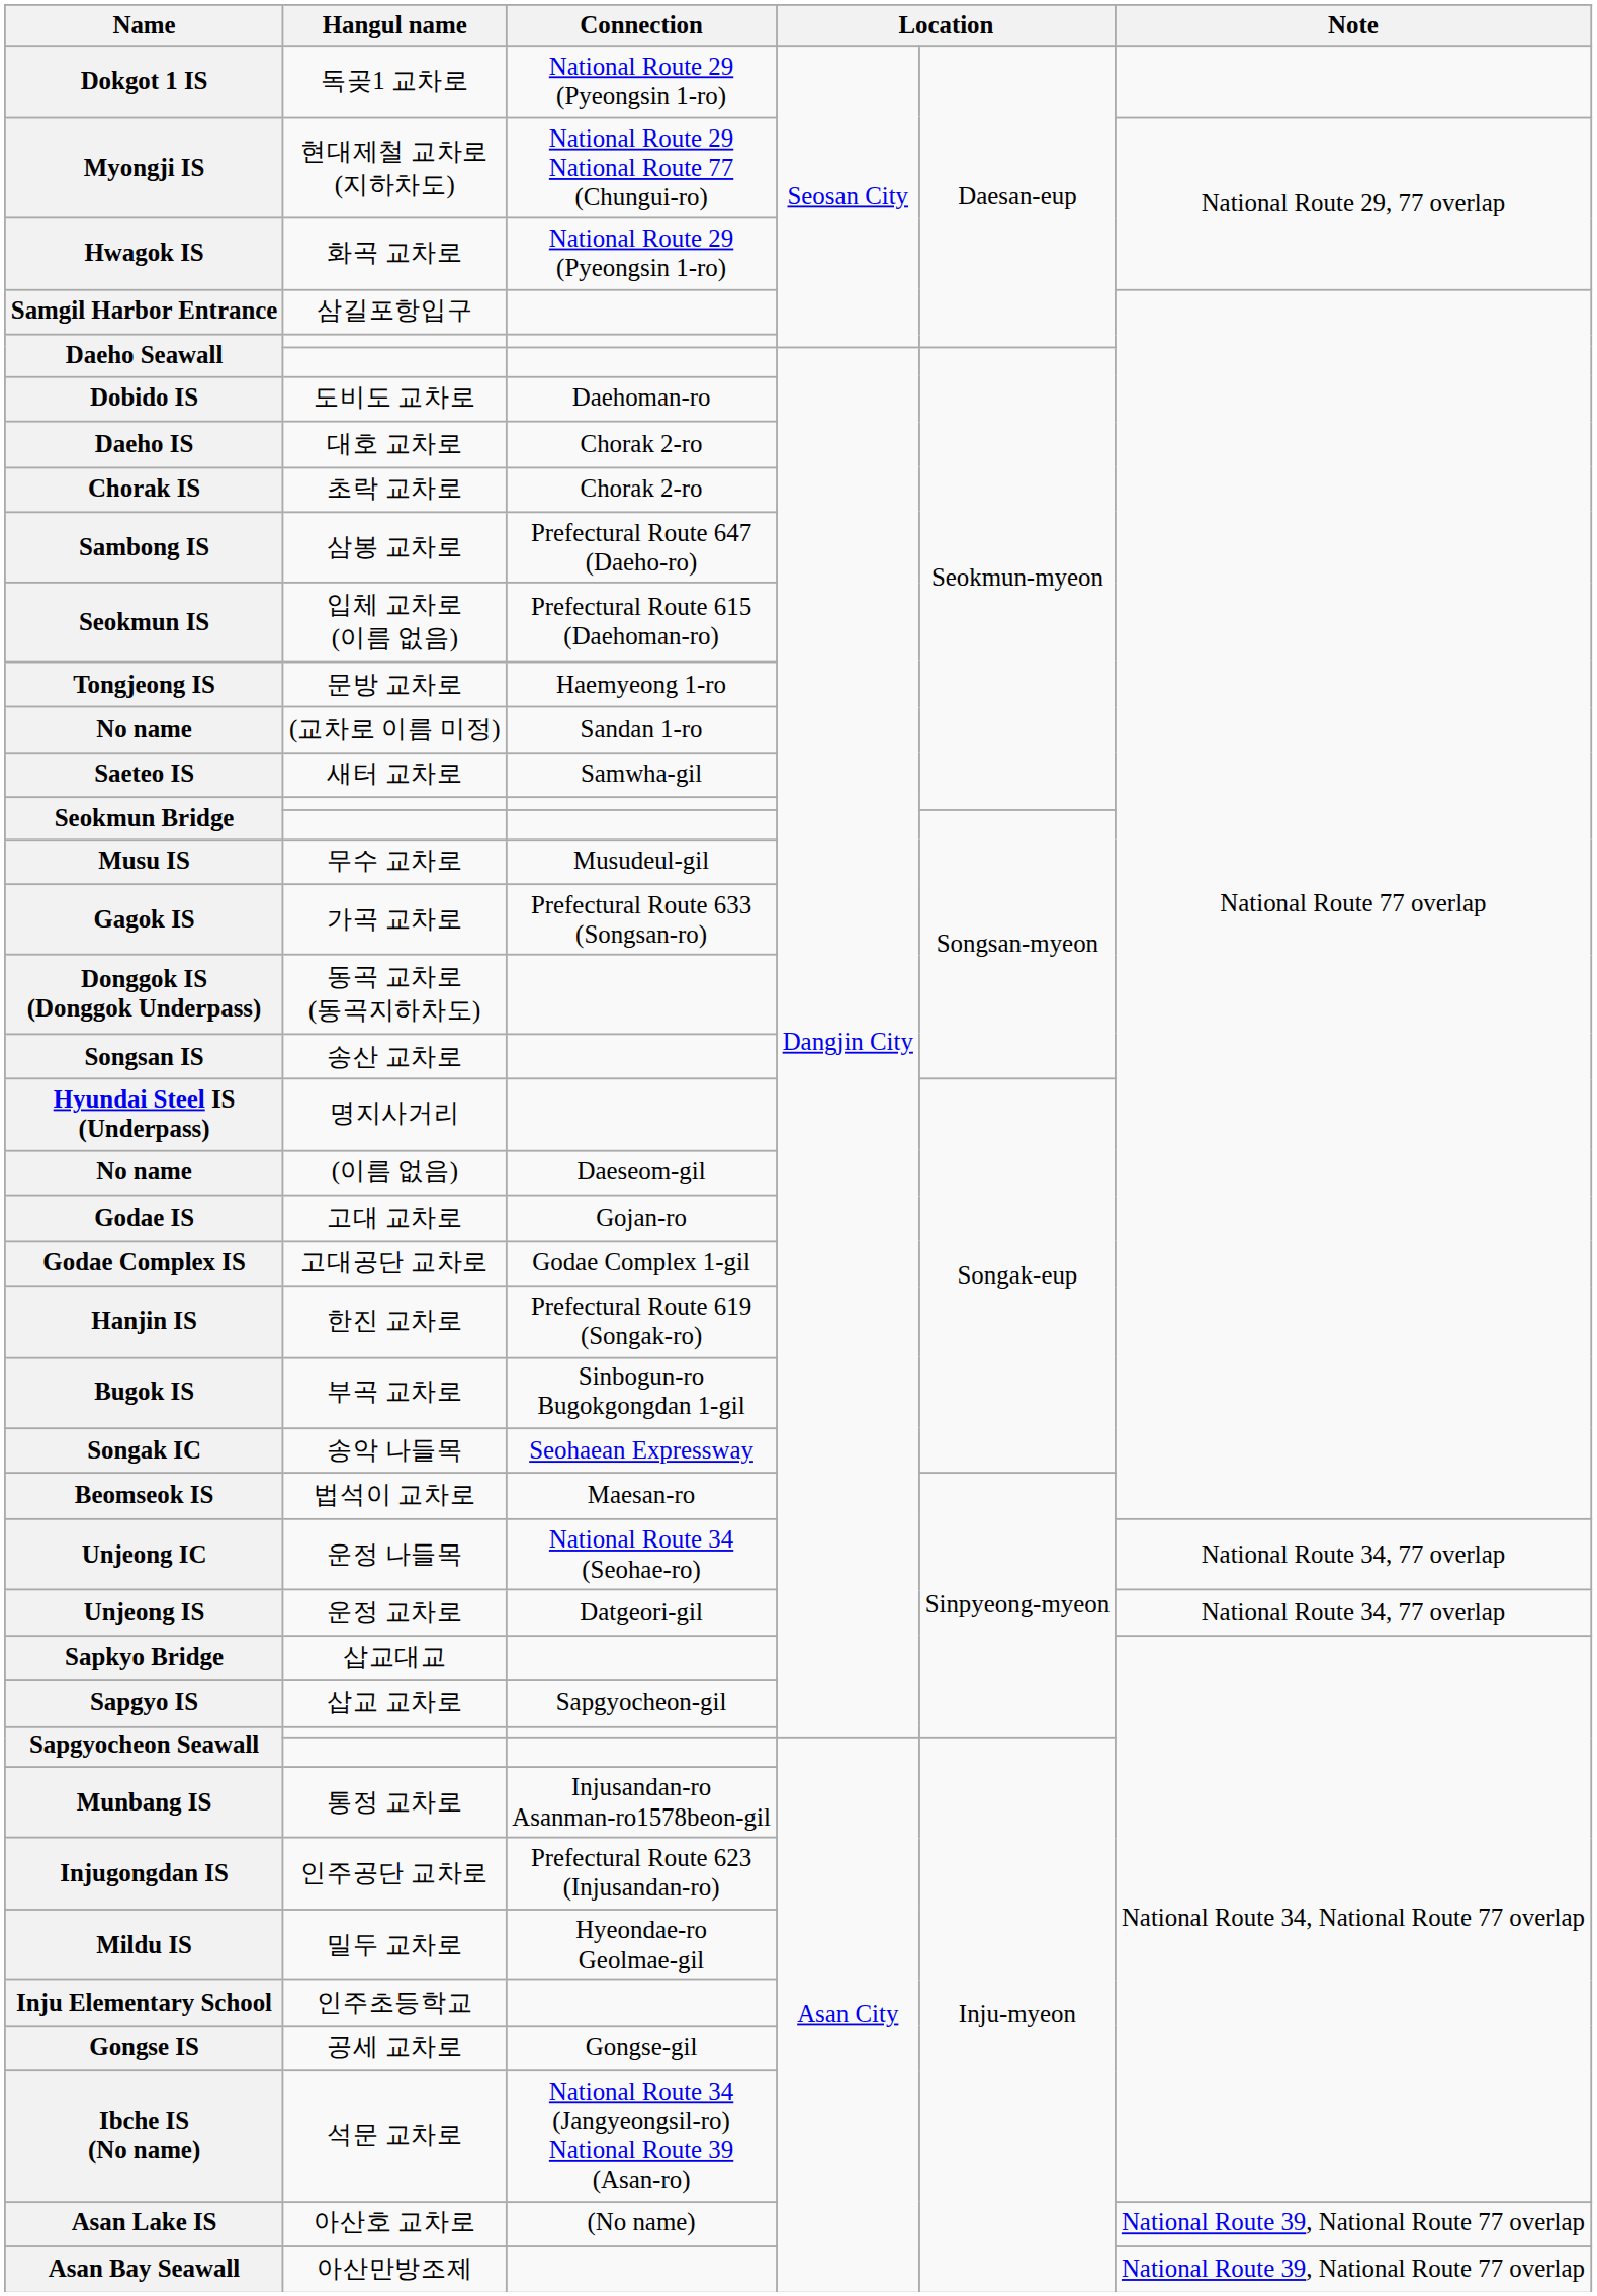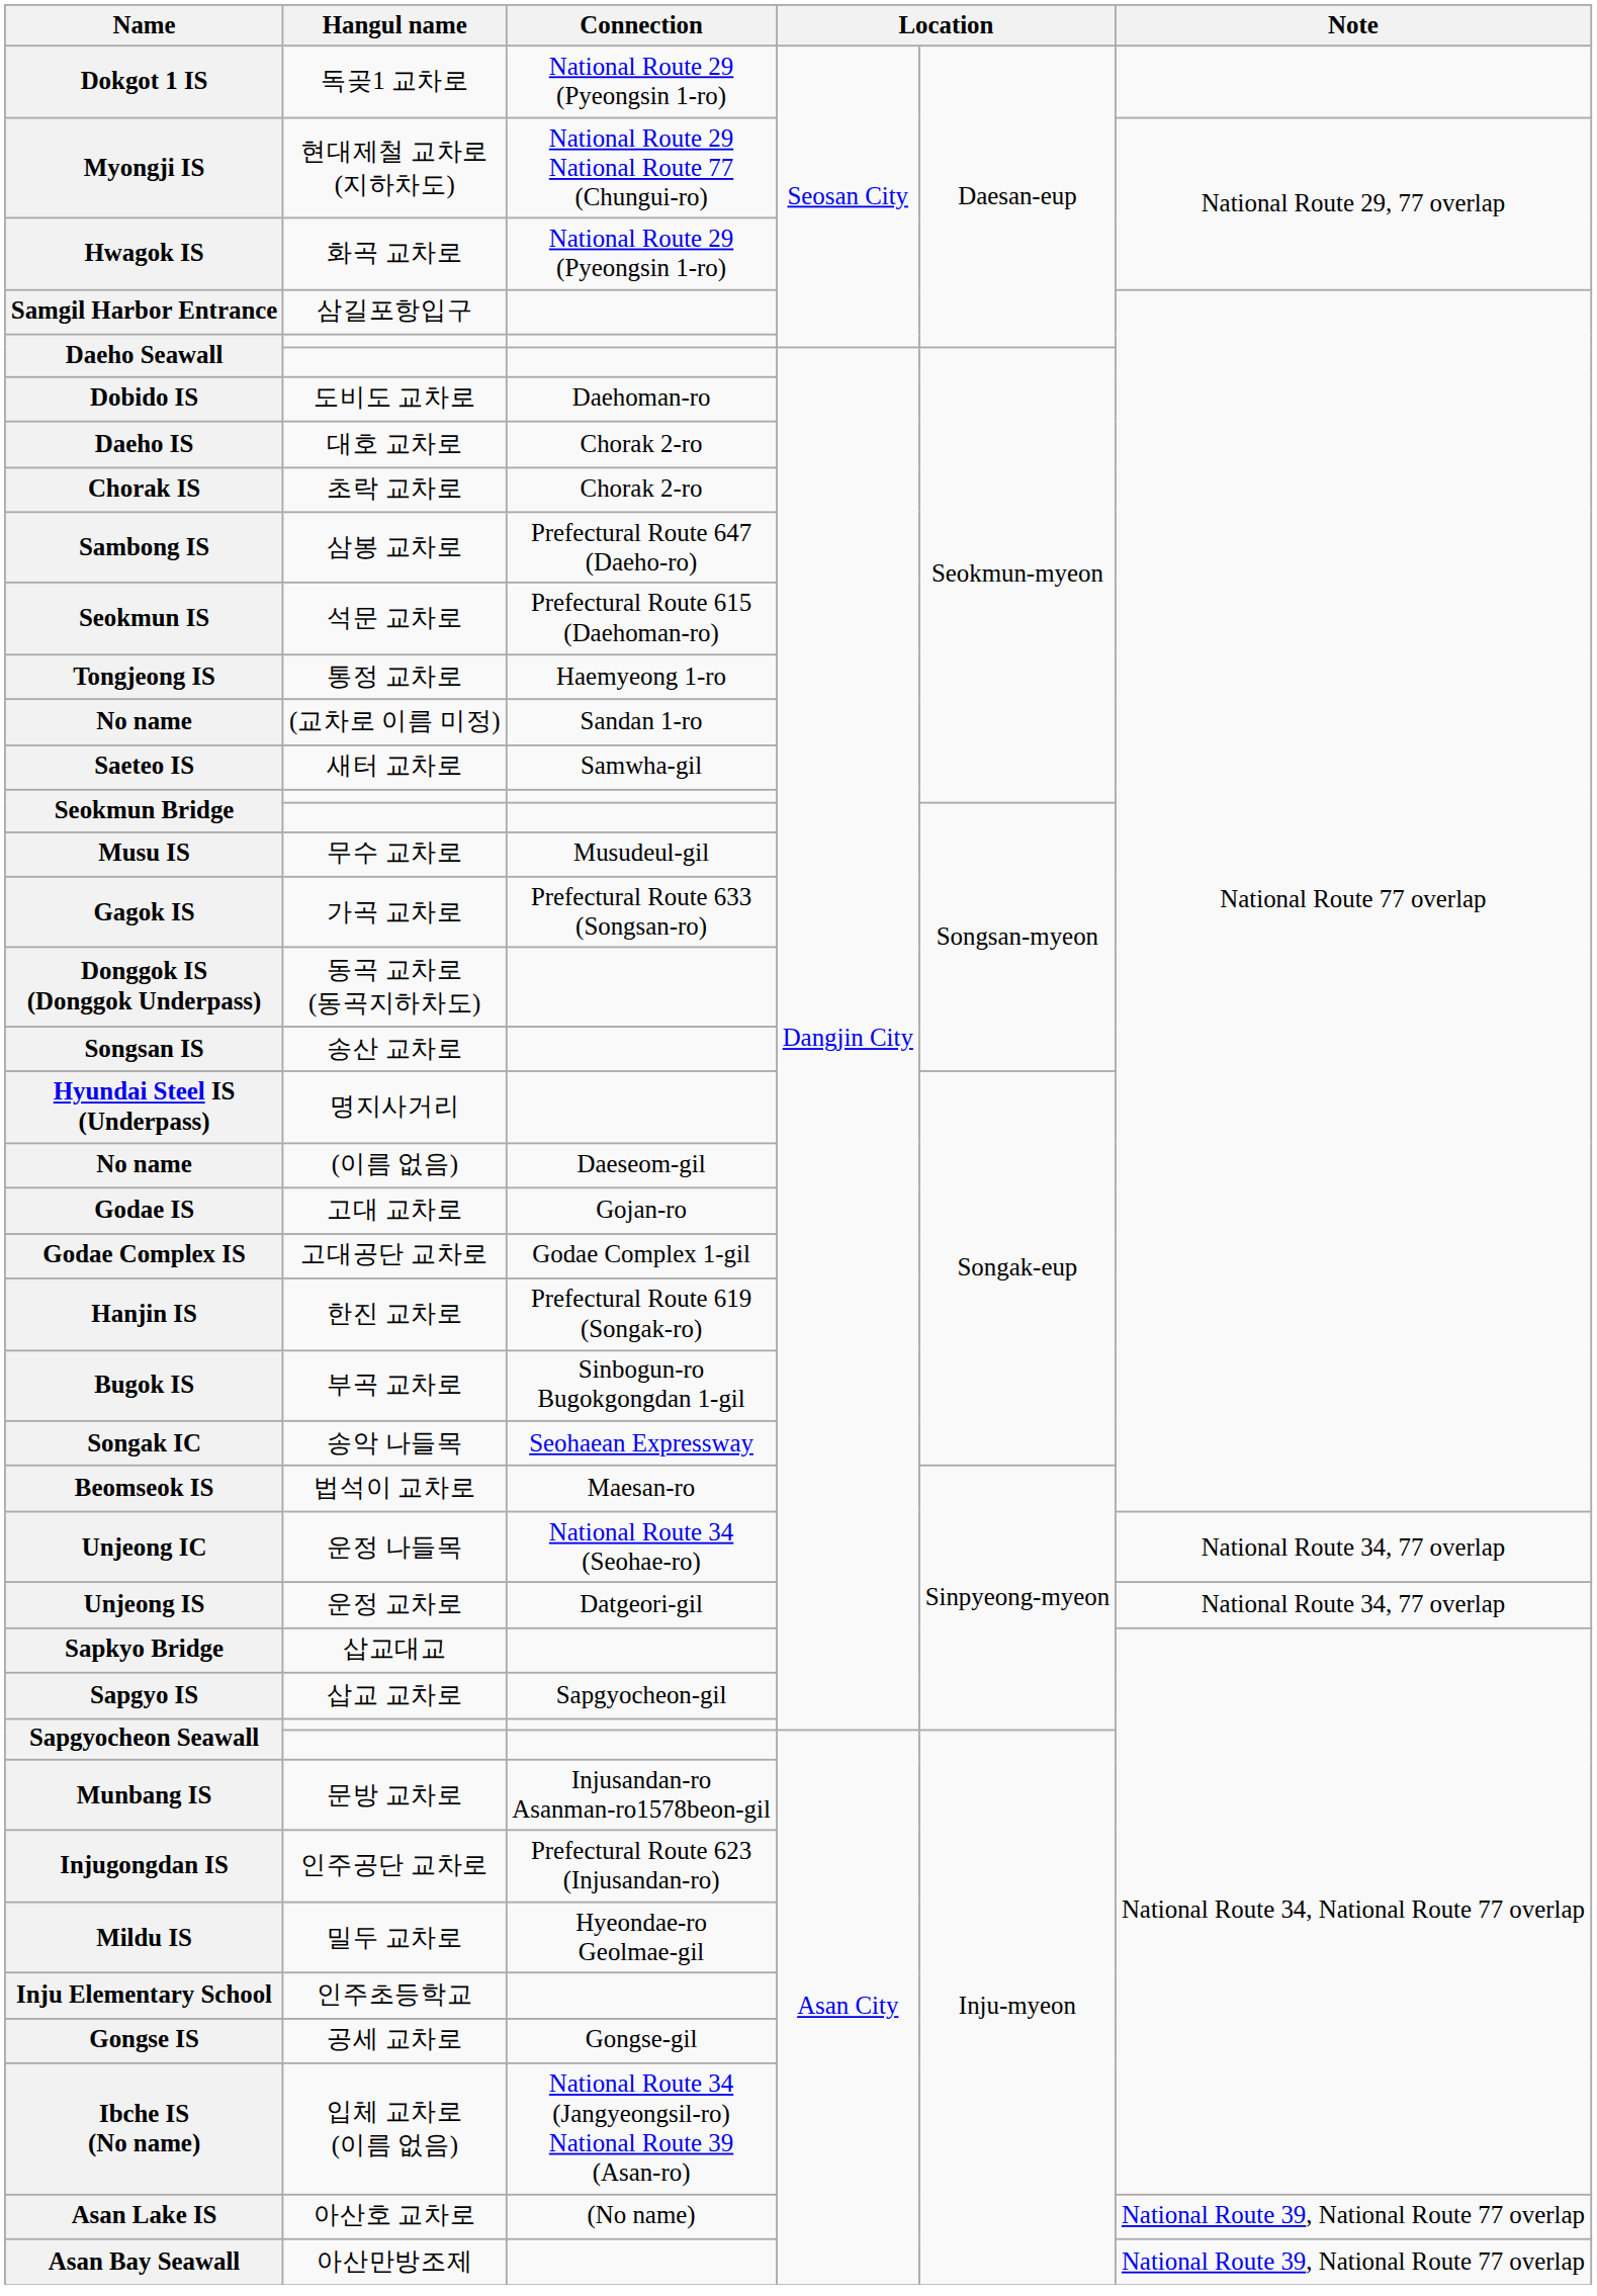 <table class="wikitable" style="font-size: 85%; text-align: center;">
 <tr>
 <th>Name </th>
 <th>Hangul name</th>
 <th>Connection</th>
 <th colspan="2">Location</th>
 <th>Note</th>
 </tr>
 <tr>
 <th>Dokgot 1 IS</th>
 <td>독곶1 교차로</td>
 <td><a href='#'>National Route 29</a><br>(Pyeongsin 1-ro)</td>
 <td rowspan=5><a href='#'>Seosan City</a></td>
 <td rowspan=5>Daesan-eup</td>
 <td></td>
 </tr>
 <tr>
 <th>Myongji IS</th>
 <td>현대제철 교차로<br>(지하차도)</td>
 <td><a href='#'>National Route 29</a><br><a href='#'>National Route 77</a><br>(Chungui-ro)</td>
 <td rowspan=2>National Route 29, 77 overlap</td>
 </tr>
 <tr>
 <th>Hwagok IS</th>
 <td>화곡 교차로</td>
 <td><a href='#'>National Route 29</a><br>(Pyeongsin 1-ro)</td>
 </tr>
 <tr>
 <th>Samgil Harbor Entrance</th>
 <td>삼길포항입구</td>
 <td></td>
 <td rowspan=25>National Route 77 overlap</td>
 </tr>
 <tr>
 <th rowspan=2>Daeho Seawall</th>
 <td></td>
 </tr>
 <tr>
 <td></td>
 <td></td>
 <td rowspan=28><a href='#'>Dangjin City</a></td>
 <td rowspan=10>Seokmun-myeon</td>
 </tr>
 <tr>
 <th>Dobido IS</th>
 <td>도비도 교차로</td>
 <td>Daehoman-ro</td>
 </tr>
 <tr>
 <th>Daeho IS</th>
 <td>대호 교차로</td>
 <td>Chorak 2-ro</td>
 </tr>
 <tr>
 <th>Chorak IS</th>
 <td>초락 교차로</td>
 <td>Chorak 2-ro</td>
 </tr>
 <tr>
 <th>Sambong IS</th>
 <td>삼봉 교차로</td>
 <td>Prefectural Route 647<br>(Daeho-ro)</td>
 </tr>
 <tr>
 <th>Seokmun IS</th>
-<td>입체 교차로<br>(이름 없음)</td>
+<td>석문 교차로</td>
 <td>Prefectural Route 615<br>(Daehoman-ro)</td>
 </tr>
 <tr>
 <th>Tongjeong IS</th>
-<td>문방 교차로</td>
+<td>통정 교차로</td>
 <td>Haemyeong 1-ro</td>
 </tr>
 <tr>
 <th>No name</th>
 <td>(교차로 이름 미정)</td>
 <td>Sandan 1-ro</td>
 </tr>
 <tr>
 <th>Saeteo IS</th>
 <td>새터 교차로</td>
 <td>Samwha-gil</td>
 </tr>
 <tr>
 <th rowspan=2>Seokmun Bridge</th>
 <td></td>
 </tr>
 <tr>
 <td></td>
 <td></td>
 <td rowspan=5>Songsan-myeon</td>
 </tr>
 <tr>
 <th>Musu IS</th>
 <td>무수 교차로</td>
 <td>Musudeul-gil</td>
 </tr>
 <tr>
 <th>Gagok IS</th>
 <td>가곡 교차로</td>
 <td>Prefectural Route 633<br>(Songsan-ro)</td>
 </tr>
 <tr>
 <th>Donggok IS<br>(Donggok Underpass)</th>
 <td>동곡 교차로<br>(동곡지하차도)</td>
 <td></td>
 </tr>
 <tr>
 <th>Songsan IS</th>
 <td>송산 교차로</td>
 <td></td>
 </tr>
 <tr>
 <th><a href='#'>Hyundai Steel</a> IS<br>(Underpass)</th>
 <td>명지사거리</td>
 <td></td>
 <td rowspan=7>Songak-eup</td>
 </tr>
 <tr>
 <th>No name</th>
 <td>(이름 없음)</td>
 <td>Daeseom-gil</td>
 </tr>
 <tr>
 <th>Godae IS</th>
 <td>고대 교차로</td>
 <td>Gojan-ro</td>
 </tr>
 <tr>
 <th>Godae Complex IS</th>
 <td>고대공단 교차로</td>
 <td>Godae Complex 1-gil</td>
 </tr>
 <tr>
 <th>Hanjin IS</th>
 <td>한진 교차로</td>
 <td>Prefectural Route 619<br>(Songak-ro)</td>
 </tr>
 <tr>
 <th>Bugok IS</th>
 <td>부곡 교차로</td>
 <td>Sinbogun-ro<br>Bugokgongdan 1-gil</td>
 </tr>
 <tr>
 <th>Songak IC</th>
 <td>송악 나들목</td>
 <td><a href='#'>Seohaean Expressway</a></td>
 </tr>
 <tr>
 <th>Beomseok IS</th>
 <td>법석이 교차로</td>
 <td>Maesan-ro</td>
 <td rowspan=6>Sinpyeong-myeon</td>
 </tr>
 <tr>
 <th>Unjeong IC</th>
 <td>운정 나들목</td>
 <td><a href='#'>National Route 34</a><br>(Seohae-ro)</td>
 <td>National Route 34, 77 overlap</td>
 </tr>
 <tr>
 <th>Unjeong IS</th>
 <td>운정 교차로</td>
 <td>Datgeori-gil</td>
 <td>National Route 34, 77 overlap</td>
 </tr>
 <tr>
 <th>Sapkyo Bridge</th>
 <td>삽교대교</td>
 <td></td>
 <td rowspan=10>National Route 34, National Route 77 overlap</td>
 </tr>
 <tr>
 <th>Sapgyo IS</th>
 <td>삽교 교차로</td>
 <td>Sapgyocheon-gil</td>
 </tr>
 <tr>
 <th rowspan=2>Sapgyocheon Seawall</th>
 <td></td>
 </tr>
 <tr>
 <td></td>
 <td></td>
 <td rowspan=9><a href='#'>Asan City</a></td>
 <td rowspan=9>Inju-myeon</td>
 </tr>
 <tr>
 <th>Munbang IS</th>
-<td>통정 교차로</td>
+<td>문방 교차로</td>
 <td>Injusandan-ro<br>Asanman-ro1578beon-gil</td>
 </tr>
 <tr>
 <th>Injugongdan IS</th>
 <td>인주공단 교차로</td>
 <td>Prefectural Route 623<br>(Injusandan-ro)</td>
 </tr>
 <tr>
 <th>Mildu IS</th>
 <td>밀두 교차로</td>
 <td>Hyeondae-ro<br>Geolmae-gil</td>
 </tr>
 <tr>
 <th>Inju Elementary School</th>
 <td>인주초등학교</td>
 <td></td>
 </tr>
 <tr>
 <th>Gongse IS</th>
 <td>공세 교차로</td>
 <td>Gongse-gil</td>
 </tr>
 <tr>
 <th>Ibche IS<br>(No name)</th>
-<td>석문 교차로</td>
+<td>입체 교차로<br>(이름 없음)</td>
 <td><a href='#'>National Route 34</a><br>(Jangyeongsil-ro)<br><a href='#'>National Route 39</a><br>(Asan-ro)</td>
 </tr>
 <tr>
 <th>Asan Lake IS</th>
 <td>아산호 교차로</td>
 <td>(No name)</td>
 <td><a href='#'>National Route 39</a>, National Route 77 overlap</td>
 </tr>
 <tr>
 <th>Asan Bay Seawall</th>
 <td>아산만방조제</td>
 <td></td>
 <td><a href='#'>National Route 39</a>, National Route 77 overlap</td>
 </tr>
 <tr>
 </tr>
 </table>
